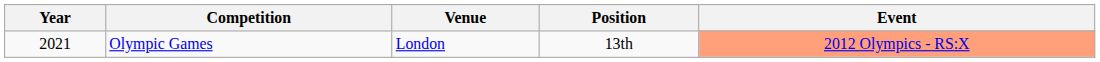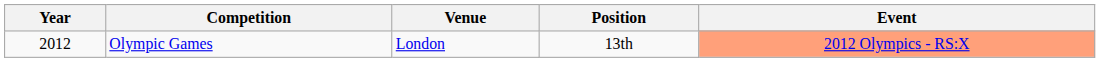 <table class="wikitable" width=50% style="font-size:90%; text-align:center;">
 <tr>
 <th>Year</th>
 <th>Competition</th>
 <th>Venue</th>
 <th>Position</th>
 <th>Event</th>
 </tr>
 <tr>
-<td rowspan=1>2021</td>
+<td rowspan=1>2012</td>
 <td rowspan=1 align=left><a href='#'>Olympic Games</a></td>
 <td rowspan=1 align=left> <a href='#'>London</a></td>
 <td>13th</td>
 <td style="background: lightsalmon;"><a href='#'>2012 Olympics - RS:X</a></td>
 </tr>
 </table>
